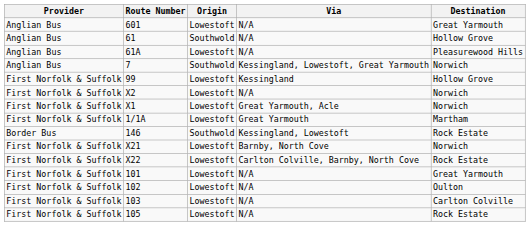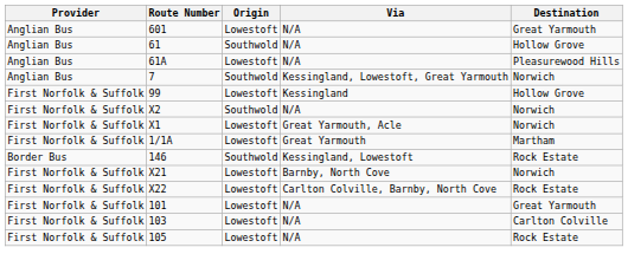 <table class="wikitable">
 <tr>
 <th>Provider</th>
 <th>Route Number</th>
 <th>Origin</th>
 <th>Via</th>
 <th>Destination</th>
 </tr>
 <tr>
 <td>Anglian Bus</td>
 <td>601</td>
 <td>Lowestoft</td>
 <td>N/A</td>
 <td>Great Yarmouth</td>
 </tr>
 <tr>
 <td>Anglian Bus</td>
 <td>61</td>
 <td>Southwold</td>
 <td>N/A</td>
 <td>Hollow Grove</td>
 </tr>
 <tr>
 <td>Anglian Bus</td>
 <td>61A</td>
 <td>Lowestoft</td>
 <td>N/A</td>
 <td>Pleasurewood Hills</td>
 </tr>
 <tr>
 <td>Anglian Bus</td>
 <td>7</td>
 <td>Southwold</td>
 <td>Kessingland, Lowestoft, Great Yarmouth</td>
 <td>Norwich</td>
 </tr>
 <tr>
 <td>First Norfolk & Suffolk</td>
 <td>99</td>
 <td>Lowestoft</td>
 <td>Kessingland</td>
 <td>Hollow Grove</td>
 </tr>
 <tr>
 <td>First Norfolk & Suffolk</td>
 <td>X2</td>
-<td>Lowestoft</td>
+<td>Southwold</td>
 <td>N/A</td>
 <td>Norwich</td>
 </tr>
 <tr>
 <td>First Norfolk & Suffolk</td>
 <td>X1</td>
 <td>Lowestoft</td>
 <td>Great Yarmouth, Acle</td>
 <td>Norwich</td>
 </tr>
 <tr>
 <td>First Norfolk & Suffolk</td>
 <td>1/1A</td>
 <td>Lowestoft</td>
 <td>Great Yarmouth</td>
 <td>Martham</td>
 </tr>
 <tr>
 <td>Border Bus</td>
 <td>146</td>
 <td>Southwold</td>
 <td>Kessingland, Lowestoft</td>
 <td>Rock Estate</td>
 </tr>
 <tr>
 <td>First Norfolk & Suffolk</td>
 <td>X21</td>
 <td>Lowestoft</td>
 <td>Barnby, North Cove</td>
 <td>Norwich</td>
 </tr>
 <tr>
 <td>First Norfolk & Suffolk</td>
 <td>X22</td>
 <td>Lowestoft</td>
 <td>Carlton Colville, Barnby, North Cove</td>
 <td>Rock Estate</td>
 </tr>
 <tr>
 <td>First Norfolk & Suffolk</td>
 <td>101</td>
 <td>Lowestoft</td>
 <td>N/A</td>
 <td>Great Yarmouth</td>
 </tr>
 <tr>
 <td>First Norfolk & Suffolk</td>
-<td>102</td>
-<td>Lowestoft</td>
-<td>N/A</td>
-<td>Oulton</td>
-</tr>
-<tr>
-<td>First Norfolk & Suffolk</td>
 <td>103</td>
 <td>Lowestoft</td>
 <td>N/A</td>
 <td>Carlton Colville</td>
 </tr>
 <tr>
 <td>First Norfolk & Suffolk</td>
 <td>105</td>
 <td>Lowestoft</td>
 <td>N/A</td>
 <td>Rock Estate</td>
 </tr>
 </table>
